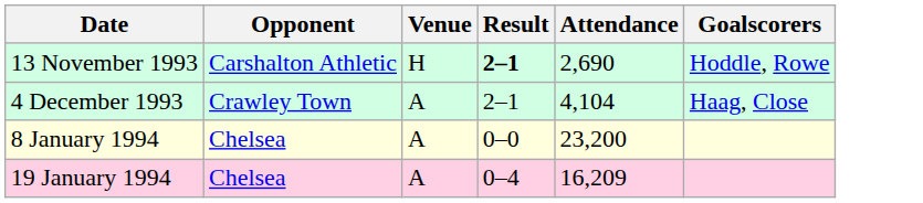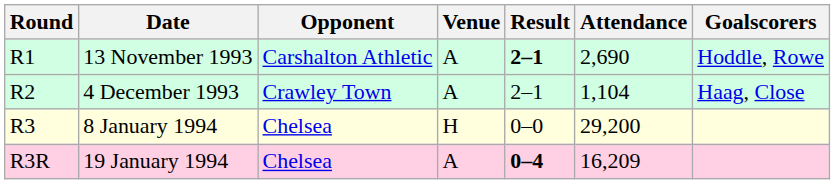 <table class="wikitable">
 <tr>
+<th>Round</th>
 <th>Date</th>
 <th>Opponent</th>
 <th>Venue</th>
 <th>Result</th>
 <th>Attendance</th>
 <th>Goalscorers</th>
 </tr>
 <tr style="background-color: #d0ffe3;">
+<td>R1</td>
 <td>13 November 1993</td>
 <td><a href='#'>Carshalton Athletic</a></td>
-<td>H</td>
+<td>A</td>
 <td><strong>2–1</strong></td>
 <td>2,690</td>
 <td><a href='#'>Hoddle</a>, <a href='#'>Rowe</a></td>
 </tr>
 <tr style="background-color: #d0ffe3;">
+<td>R2</td>
 <td>4 December 1993</td>
 <td><a href='#'>Crawley Town</a></td>
 <td>A</td>
 <td>2–1</td>
-<td>4,104</td>
+<td>1,104</td>
 <td><a href='#'>Haag</a>, <a href='#'>Close</a></td>
 </tr>
 <tr style="background-color: #ffffdd;">
+<td>R3</td>
 <td>8 January 1994</td>
 <td><a href='#'>Chelsea</a></td>
-<td>A</td>
+<td>H</td>
 <td>0–0</td>
-<td>23,200</td>
+<td>29,200</td>
 <td></td>
 </tr>
 <tr style="background-color: #ffd0e3;">
+<td>R3R</td>
 <td>19 January 1994</td>
 <td><a href='#'>Chelsea</a></td>
 <td>A</td>
-<td>0–4</td>
+<td><strong>0–4</strong></td>
 <td>16,209</td>
 <td></td>
 </tr>
 </table>
